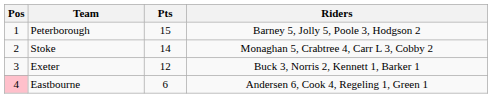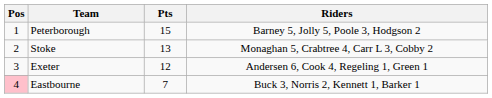 <table class=wikitable style="font-size:93%;">
 <tr>
 <th width=25px>Pos</th>
 <th width=150px>Team</th>
 <th width=50px>Pts</th>
 <th width=400px>Riders</th>
 </tr>
 <tr align=center>
 <td>1</td>
 <td align=left>Peterborough</td>
 <td>15</td>
 <td>Barney 5, Jolly 5, Poole 3, Hodgson 2</td>
 </tr>
 <tr align=center>
 <td>2</td>
 <td align=left>Stoke</td>
-<td>14</td>
+<td>13</td>
 <td>Monaghan 5, Crabtree 4, Carr L 3, Cobby 2</td>
 </tr>
 <tr align=center>
 <td>3</td>
 <td align=left>Exeter</td>
 <td>12</td>
-<td>Buck 3, Norris 2, Kennett 1, Barker 1</td>
+<td>Andersen 6, Cook 4, Regeling 1, Green 1</td>
 </tr>
 <tr align=center>
 <td style="background: pink;">4</td>
 <td align=left>Eastbourne</td>
-<td>6</td>
-<td>Andersen 6, Cook 4, Regeling 1, Green 1</td>
+<td>7</td>
+<td>Buck 3, Norris 2, Kennett 1, Barker 1</td>
 </tr>
 </table>
